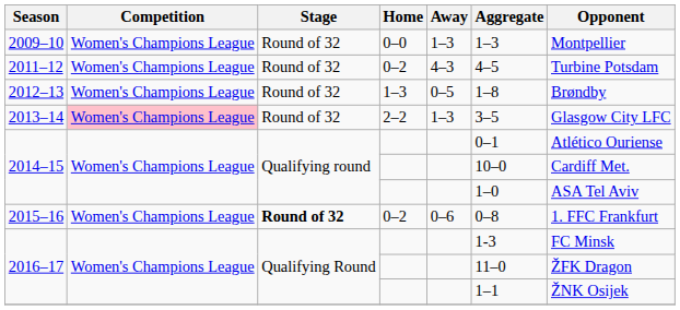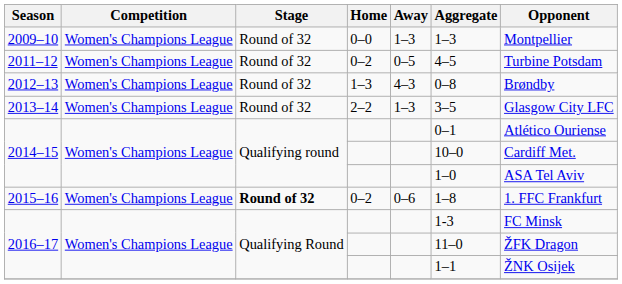 <table class="wikitable">
 <tr>
 <th>Season</th>
 <th>Competition</th>
 <th>Stage</th>
 <th>Home</th>
 <th>Away</th>
 <th>Aggregate</th>
 <th>Opponent</th>
 </tr>
 <tr>
 <td><a href='#'>2009–10</a></td>
 <td><a href='#'>Women's Champions League</a></td>
 <td>Round of 32</td>
 <td>0–0</td>
 <td>1–3</td>
 <td>1–3</td>
 <td> <a href='#'>Montpellier</a></td>
 </tr>
 <tr>
 <td><a href='#'>2011–12</a></td>
 <td><a href='#'>Women's Champions League</a></td>
 <td>Round of 32</td>
 <td>0–2</td>
-<td>4–3</td>
+<td>0–5</td>
 <td>4–5</td>
 <td> <a href='#'>Turbine Potsdam</a></td>
 </tr>
 <tr>
 <td><a href='#'>2012–13</a></td>
 <td><a href='#'>Women's Champions League</a></td>
 <td>Round of 32</td>
 <td>1–3</td>
-<td>0–5</td>
-<td>1–8</td>
+<td>4–3</td>
+<td>0–8</td>
 <td> <a href='#'>Brøndby</a></td>
 </tr>
 <tr>
 <td><a href='#'>2013–14</a></td>
-<td style="background: pink;"><a href='#'>Women's Champions League</a></td>
+<td><a href='#'>Women's Champions League</a></td>
 <td>Round of 32</td>
 <td>2–2</td>
 <td>1–3</td>
 <td>3–5</td>
 <td> <a href='#'>Glasgow City LFC</a></td>
 </tr>
 <tr>
 <td rowspan=3><a href='#'>2014–15</a></td>
 <td rowspan=3><a href='#'>Women's Champions League</a></td>
 <td rowspan=3>Qualifying round</td>
 <td></td>
 <td></td>
 <td>0–1</td>
 <td> <a href='#'>Atlético Ouriense</a></td>
 </tr>
 <tr>
 <td></td>
 <td></td>
 <td>10–0</td>
 <td> <a href='#'>Cardiff Met.</a></td>
 </tr>
 <tr>
 <td></td>
 <td></td>
 <td>1–0</td>
 <td> <a href='#'>ASA Tel Aviv</a></td>
 </tr>
 <tr>
 <td><a href='#'>2015–16</a></td>
 <td><a href='#'>Women's Champions League</a></td>
 <td><strong>Round of 32</strong></td>
 <td>0–2</td>
 <td>0–6</td>
-<td>0–8</td>
+<td>1–8</td>
 <td> <a href='#'>1. FFC Frankfurt</a></td>
 </tr>
 <tr>
 <td rowspan=3><a href='#'>2016–17</a></td>
 <td rowspan=3><a href='#'>Women's Champions League</a></td>
 <td rowspan=3>Qualifying Round</td>
 <td></td>
 <td></td>
 <td>1-3</td>
 <td> <a href='#'>FC Minsk</a></td>
 </tr>
 <tr>
 <td></td>
 <td></td>
 <td>11–0</td>
 <td> <a href='#'>ŽFK Dragon</a></td>
 </tr>
 <tr>
 <td></td>
 <td></td>
 <td>1–1</td>
 <td> <a href='#'>ŽNK Osijek</a></td>
 </tr>
 <tr>
 </tr>
 </table>
